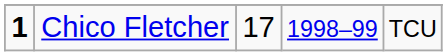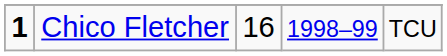 <table class="wikitable">
 <tr>
 </tr>
 <tr>
 <td><strong>1</strong></td>
 <td><a href='#'>Chico Fletcher</a></td>
-<td>17</td>
+<td>16</td>
 <td style="font-size:80%;"><a href='#'>1998–99</a></td>
 <td style="font-size:80%;">TCU</td>
 </tr>
 </table>
